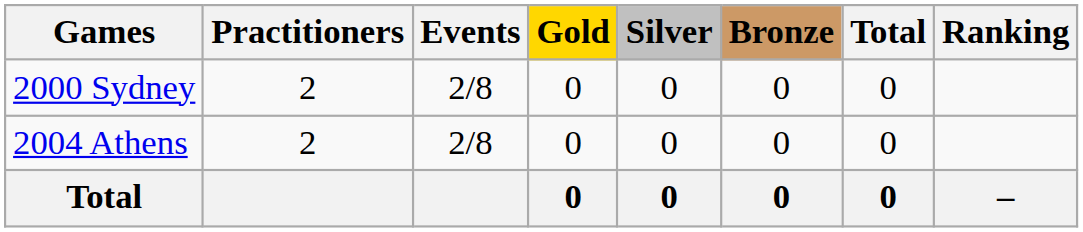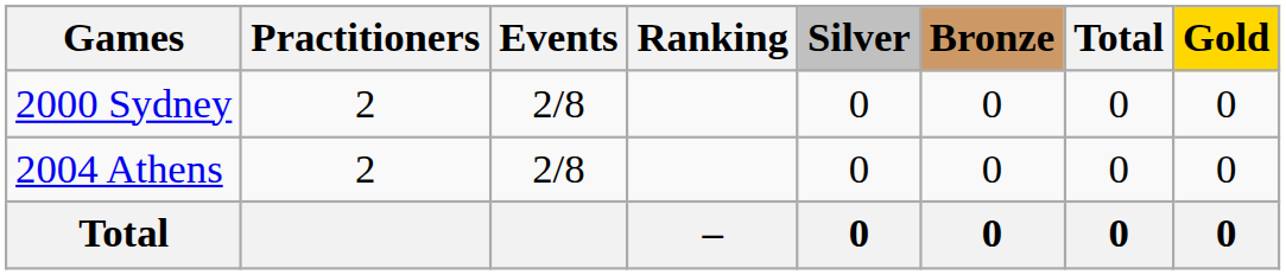 <table class="wikitable sortable" style="text-align:center">
 <tr>
 <th>Games</th>
 <th>Practitioners</th>
 <th>Events</th>
-<th style="background-color:gold;">Gold</th>
+<th>Ranking</th>
 <th style="background-color:silver;">Silver</th>
 <th style="background-color:#c96;">Bronze</th>
 <th>Total</th>
-<th>Ranking</th>
+<th style="background-color:gold;">Gold</th>
 </tr>
 <tr>
 <td align=left><a href='#'>2000 Sydney</a></td>
 <td>2</td>
 <td>2/8</td>
+<td></td>
 <td>0</td>
 <td>0</td>
 <td>0</td>
 <td>0</td>
-<td></td>
 </tr>
 <tr>
 <td align=left><a href='#'>2004 Athens</a></td>
 <td>2</td>
 <td>2/8</td>
+<td></td>
 <td>0</td>
 <td>0</td>
 <td>0</td>
 <td>0</td>
-<td></td>
 </tr>
 <tr>
 <th>Total</th>
 <th></th>
 <th></th>
+<th>–</th>
 <th>0</th>
 <th>0</th>
 <th>0</th>
 <th>0</th>
-<th>–</th>
 </tr>
 </table>
